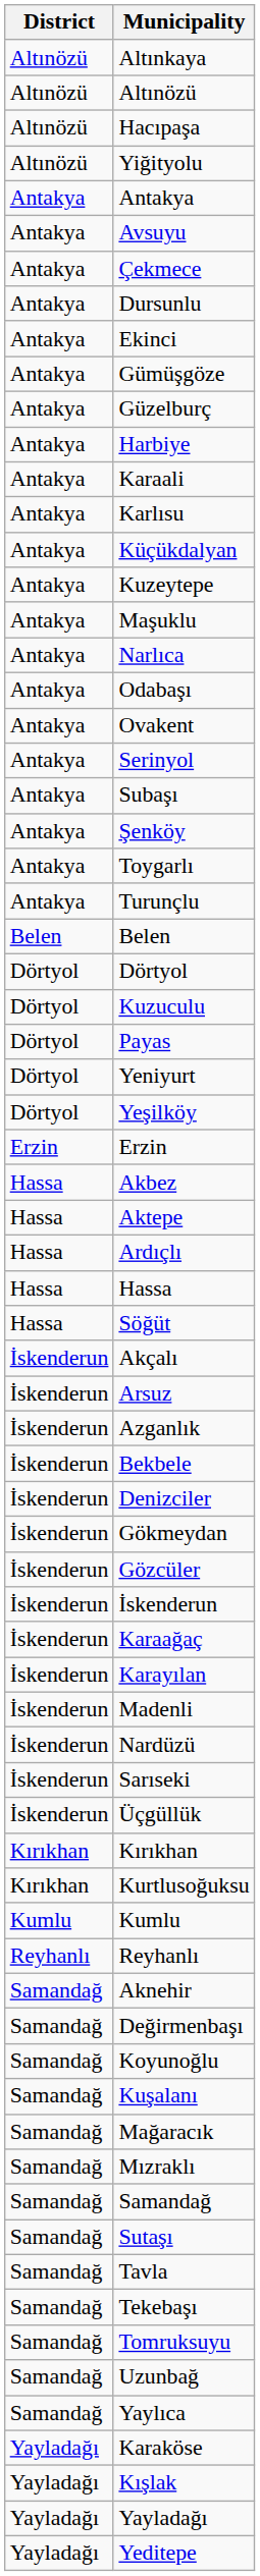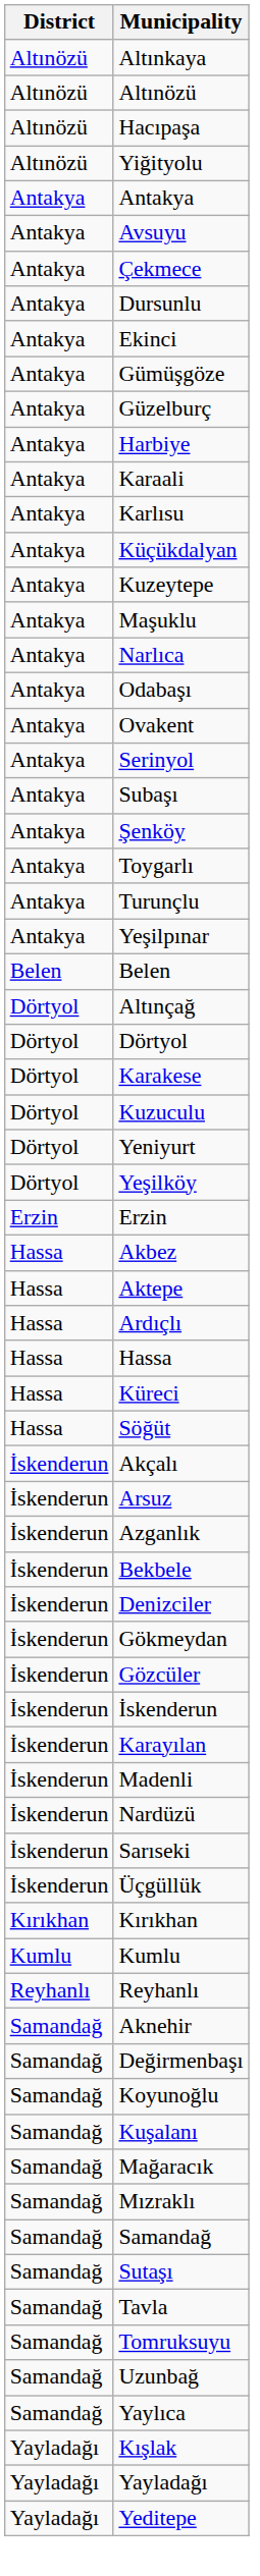 <table class="sortable wikitable">
 <tr>
 <th>District</th>
 <th>Municipality</th>
 </tr>
 <tr>
 <td><a href='#'>Altınözü</a></td>
 <td>Altınkaya</td>
 </tr>
 <tr>
 <td>Altınözü</td>
 <td>Altınözü</td>
 </tr>
 <tr>
 <td>Altınözü</td>
 <td>Hacıpaşa</td>
 </tr>
 <tr>
 <td>Altınözü</td>
 <td>Yiğityolu</td>
 </tr>
 <tr>
 <td><a href='#'>Antakya</a></td>
 <td>Antakya</td>
 </tr>
 <tr>
 <td>Antakya</td>
 <td><a href='#'>Avsuyu</a></td>
 </tr>
 <tr>
 <td>Antakya</td>
 <td><a href='#'>Çekmece</a></td>
 </tr>
 <tr>
 <td>Antakya</td>
 <td>Dursunlu</td>
 </tr>
 <tr>
 <td>Antakya</td>
 <td>Ekinci</td>
 </tr>
 <tr>
 <td>Antakya</td>
 <td>Gümüşgöze</td>
 </tr>
 <tr>
 <td>Antakya</td>
 <td>Güzelburç</td>
 </tr>
 <tr>
 <td>Antakya</td>
 <td><a href='#'>Harbiye</a></td>
 </tr>
 <tr>
 <td>Antakya</td>
 <td>Karaali</td>
 </tr>
 <tr>
 <td>Antakya</td>
 <td>Karlısu</td>
 </tr>
 <tr>
 <td>Antakya</td>
 <td><a href='#'>Küçükdalyan</a></td>
 </tr>
 <tr>
 <td>Antakya</td>
 <td>Kuzeytepe</td>
 </tr>
 <tr>
 <td>Antakya</td>
 <td>Maşuklu</td>
 </tr>
 <tr>
 <td>Antakya</td>
 <td><a href='#'>Narlıca</a></td>
 </tr>
 <tr>
 <td>Antakya</td>
 <td>Odabaşı</td>
 </tr>
 <tr>
 <td>Antakya</td>
 <td>Ovakent</td>
 </tr>
 <tr>
 <td>Antakya</td>
 <td><a href='#'>Serinyol</a></td>
 </tr>
 <tr>
 <td>Antakya</td>
 <td>Subaşı</td>
 </tr>
 <tr>
 <td>Antakya</td>
 <td><a href='#'>Şenköy</a></td>
 </tr>
 <tr>
 <td>Antakya</td>
 <td>Toygarlı</td>
 </tr>
 <tr>
 <td>Antakya</td>
 <td>Turunçlu</td>
 </tr>
 <tr>
+<td>Antakya</td>
+<td>Yeşilpınar</td>
+</tr>
+<tr>
 <td><a href='#'>Belen</a></td>
 <td>Belen</td>
+</tr>
+<tr>
+<td><a href='#'>Dörtyol</a></td>
+<td>Altınçağ</td>
 </tr>
 <tr>
 <td>Dörtyol</td>
 <td>Dörtyol</td>
 </tr>
 <tr>
 <td>Dörtyol</td>
-<td><a href='#'>Kuzuculu</a></td>
+<td><a href='#'>Karakese</a></td>
 </tr>
 <tr>
 <td>Dörtyol</td>
-<td><a href='#'>Payas</a></td>
+<td><a href='#'>Kuzuculu</a></td>
 </tr>
 <tr>
 <td>Dörtyol</td>
 <td>Yeniyurt</td>
 </tr>
 <tr>
 <td>Dörtyol</td>
 <td><a href='#'>Yeşilköy</a></td>
 </tr>
 <tr>
 <td><a href='#'>Erzin</a></td>
 <td>Erzin</td>
 </tr>
 <tr>
 <td><a href='#'>Hassa</a></td>
 <td><a href='#'>Akbez</a></td>
 </tr>
 <tr>
 <td>Hassa</td>
 <td><a href='#'>Aktepe</a></td>
 </tr>
 <tr>
 <td>Hassa</td>
 <td><a href='#'>Ardıçlı</a></td>
 </tr>
 <tr>
 <td>Hassa</td>
 <td>Hassa</td>
+</tr>
+<tr>
+<td>Hassa</td>
+<td><a href='#'>Küreci</a></td>
 </tr>
 <tr>
 <td>Hassa</td>
 <td><a href='#'>Söğüt</a></td>
 </tr>
 <tr>
 <td><a href='#'>İskenderun</a></td>
 <td>Akçalı</td>
 </tr>
 <tr>
 <td>İskenderun</td>
 <td><a href='#'>Arsuz</a></td>
 </tr>
 <tr>
 <td>İskenderun</td>
 <td>Azganlık</td>
 </tr>
 <tr>
 <td>İskenderun</td>
 <td><a href='#'>Bekbele</a></td>
 </tr>
 <tr>
 <td>İskenderun</td>
 <td><a href='#'>Denizciler</a></td>
 </tr>
 <tr>
 <td>İskenderun</td>
 <td>Gökmeydan</td>
 </tr>
 <tr>
 <td>İskenderun</td>
 <td><a href='#'>Gözcüler</a></td>
 </tr>
 <tr>
 <td>İskenderun</td>
 <td>İskenderun</td>
 </tr>
 <tr>
 <td>İskenderun</td>
-<td><a href='#'>Karaağaç</a></td>
-</tr>
-<tr>
-<td>İskenderun</td>
 <td><a href='#'>Karayılan</a></td>
 </tr>
 <tr>
 <td>İskenderun</td>
 <td>Madenli</td>
 </tr>
 <tr>
 <td>İskenderun</td>
 <td>Nardüzü</td>
 </tr>
 <tr>
 <td>İskenderun</td>
 <td>Sarıseki</td>
 </tr>
 <tr>
 <td>İskenderun</td>
 <td>Üçgüllük</td>
 </tr>
 <tr>
 <td><a href='#'>Kırıkhan</a></td>
 <td>Kırıkhan</td>
-</tr>
-<tr>
-<td>Kırıkhan</td>
-<td>Kurtlusoğuksu</td>
 </tr>
 <tr>
 <td><a href='#'>Kumlu</a></td>
 <td>Kumlu</td>
 </tr>
 <tr>
 <td><a href='#'>Reyhanlı</a></td>
 <td>Reyhanlı</td>
 </tr>
 <tr>
 <td><a href='#'>Samandağ</a></td>
 <td>Aknehir</td>
 </tr>
 <tr>
 <td>Samandağ</td>
 <td>Değirmenbaşı</td>
 </tr>
 <tr>
 <td>Samandağ</td>
 <td>Koyunoğlu</td>
 </tr>
 <tr>
 <td>Samandağ</td>
 <td><a href='#'>Kuşalanı</a></td>
 </tr>
 <tr>
 <td>Samandağ</td>
 <td>Mağaracık</td>
 </tr>
 <tr>
 <td>Samandağ</td>
 <td>Mızraklı</td>
 </tr>
 <tr>
 <td>Samandağ</td>
 <td>Samandağ</td>
 </tr>
 <tr>
 <td>Samandağ</td>
 <td><a href='#'>Sutaşı</a></td>
 </tr>
 <tr>
 <td>Samandağ</td>
 <td>Tavla</td>
 </tr>
 <tr>
 <td>Samandağ</td>
-<td>Tekebaşı</td>
-</tr>
-<tr>
-<td>Samandağ</td>
 <td><a href='#'>Tomruksuyu</a></td>
 </tr>
 <tr>
 <td>Samandağ</td>
 <td>Uzunbağ</td>
 </tr>
 <tr>
 <td>Samandağ</td>
 <td>Yaylıca</td>
-</tr>
-<tr>
-<td><a href='#'>Yayladağı</a></td>
-<td>Karaköse</td>
 </tr>
 <tr>
 <td>Yayladağı</td>
 <td><a href='#'>Kışlak</a></td>
 </tr>
 <tr>
 <td>Yayladağı</td>
 <td>Yayladağı</td>
 </tr>
 <tr>
 <td>Yayladağı</td>
 <td><a href='#'>Yeditepe</a></td>
 </tr>
 </table>
